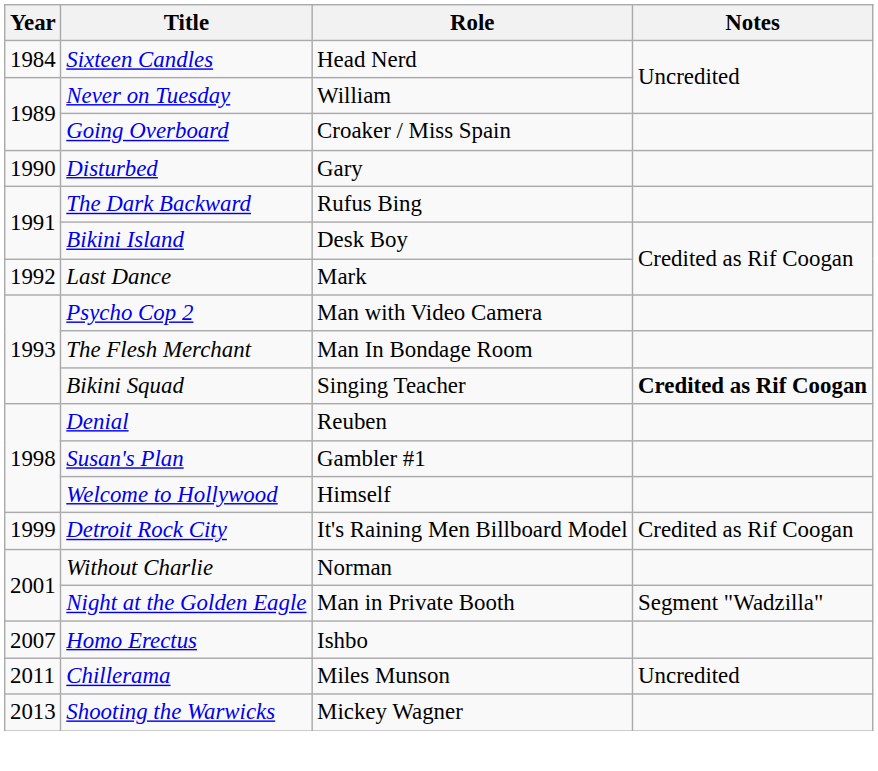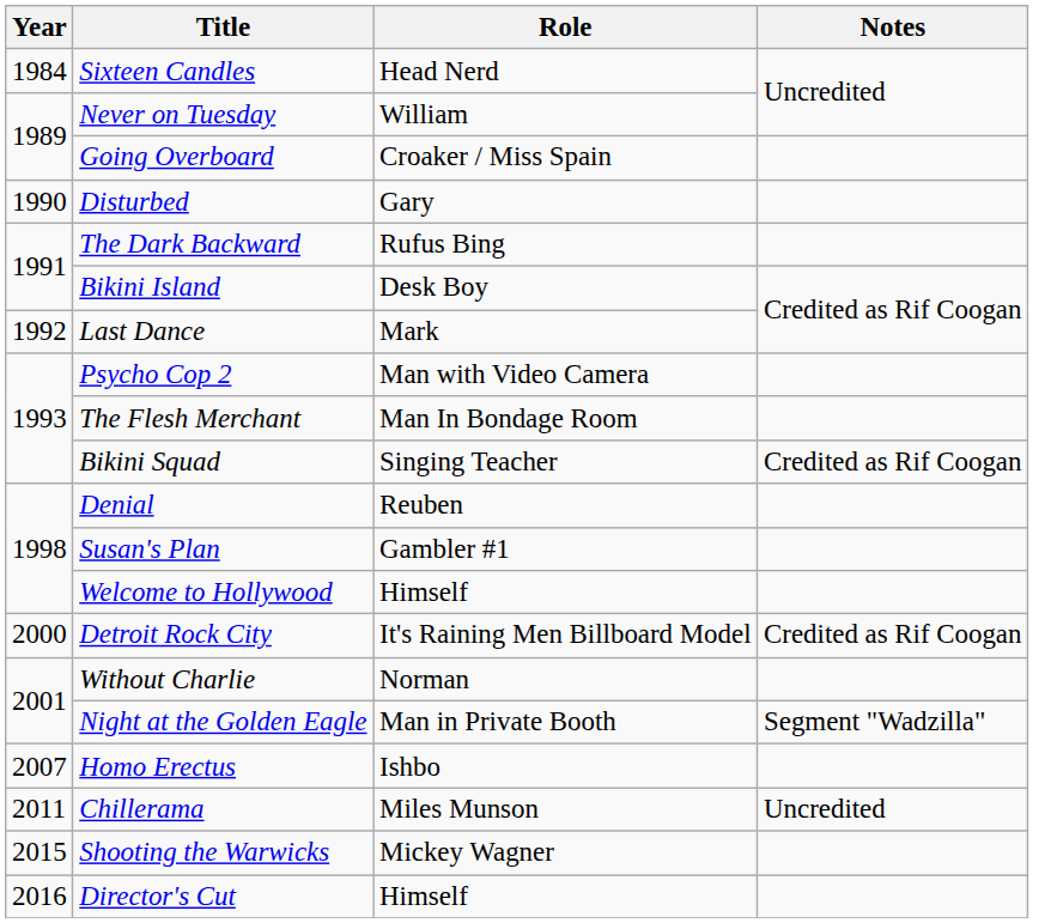 <table class="wikitable">
 <tr>
 <th>Year</th>
 <th>Title</th>
 <th>Role</th>
 <th>Notes</th>
 </tr>
 <tr>
 <td>1984</td>
 <td><em><a href='#'>Sixteen Candles</a></em></td>
 <td>Head Nerd</td>
 <td rowspan=2>Uncredited</td>
 </tr>
 <tr>
 <td rowspan=2>1989</td>
 <td><em><a href='#'>Never on Tuesday</a></em></td>
 <td>William</td>
 </tr>
 <tr>
 <td><em><a href='#'>Going Overboard</a></em></td>
 <td>Croaker / Miss Spain</td>
 <td></td>
 </tr>
 <tr>
 <td>1990</td>
 <td><em><a href='#'>Disturbed</a></em></td>
 <td>Gary</td>
 <td></td>
 </tr>
 <tr>
 <td rowspan=2>1991</td>
 <td><em><a href='#'>The Dark Backward</a></em></td>
 <td>Rufus Bing</td>
 <td></td>
 </tr>
 <tr>
 <td><em><a href='#'>Bikini Island</a></em></td>
 <td>Desk Boy</td>
 <td rowspan=2>Credited as Rif Coogan</td>
 </tr>
 <tr>
 <td>1992</td>
 <td><em>Last Dance</em></td>
 <td>Mark</td>
 </tr>
 <tr>
 <td rowspan="3">1993</td>
 <td><em><a href='#'>Psycho Cop 2</a></em></td>
 <td>Man with Video Camera</td>
 <td></td>
 </tr>
 <tr>
 <td><em>The Flesh Merchant</em></td>
 <td>Man In Bondage Room</td>
 <td></td>
 </tr>
 <tr>
 <td><em>Bikini Squad</em></td>
 <td>Singing Teacher</td>
-<td><strong>Credited as Rif Coogan</strong></td>
+<td>Credited as Rif Coogan</td>
 </tr>
 <tr>
 <td rowspan=3>1998</td>
 <td><em><a href='#'>Denial</a></em></td>
 <td>Reuben</td>
 <td></td>
 </tr>
 <tr>
 <td><em><a href='#'>Susan's Plan</a></em></td>
 <td>Gambler #1</td>
 <td></td>
 </tr>
 <tr>
 <td><em><a href='#'>Welcome to Hollywood</a></em></td>
 <td>Himself</td>
 <td></td>
 </tr>
 <tr>
-<td>1999</td>
+<td>2000</td>
 <td><em><a href='#'>Detroit Rock City</a></em></td>
 <td>It's Raining Men Billboard Model</td>
 <td>Credited as Rif Coogan</td>
 </tr>
 <tr>
 <td rowspan="2">2001</td>
 <td><em>Without Charlie</em></td>
 <td>Norman</td>
 <td></td>
 </tr>
 <tr>
 <td><em><a href='#'>Night at the Golden Eagle</a></em></td>
 <td>Man in Private Booth</td>
 <td>Segment "Wadzilla"</td>
 </tr>
 <tr>
 <td>2007</td>
 <td><em><a href='#'>Homo Erectus</a></em></td>
 <td>Ishbo</td>
 <td></td>
 </tr>
 <tr>
 <td>2011</td>
 <td><em><a href='#'>Chillerama</a></em></td>
 <td>Miles Munson</td>
 <td>Uncredited</td>
 </tr>
 <tr>
-<td>2013</td>
+<td>2015</td>
 <td><em><a href='#'>Shooting the Warwicks</a></em></td>
 <td>Mickey Wagner</td>
 <td></td>
 </tr>
+<tr>
+<td>2016</td>
+<td><em><a href='#'>Director's Cut</a></em></td>
+<td>Himself</td>
+<td></td>
+</tr>
 </table>
